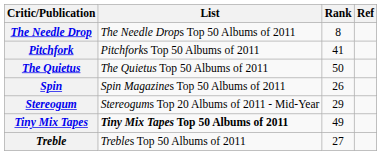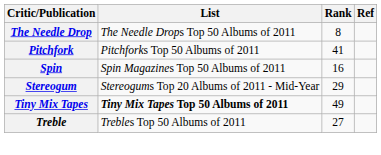 <table class="wikitable plainrowheaders">
 <tr>
 <th>Critic/Publication</th>
 <th>List</th>
 <th>Rank</th>
 <th>Ref</th>
 </tr>
 <tr>
 <th scope="row"><em><a href='#'>The Needle Drop</a></em></th>
 <td><em>The Needle Drop</em>s Top 50 Albums of 2011</td>
 <td style="text-align:center;">8</td>
 <td style="text-align:center;"></td>
 </tr>
 <tr>
 <th scope="row"><em><a href='#'>Pitchfork</a></em></th>
 <td><em>Pitchfork</em>s Top 50 Albums of 2011</td>
 <td style="text-align:center;">41</td>
 <td style="text-align:center;"></td>
 </tr>
 <tr>
-<th scope="row"><em><a href='#'>The Quietus</a></em></th>
-<td><em>The Quietus</em> Top 50 Albums of 2011</td>
-<td style="text-align:center;">50</td>
-<td style="text-align:center;"></td>
-</tr>
-<tr>
 <th scope="row"><em><a href='#'>Spin</a></em></th>
 <td><em>Spin Magazine</em>s Top 50 Albums of 2011</td>
-<td style="text-align:center;">26</td>
+<td style="text-align:center;">16</td>
 <td style="text-align:center;"></td>
 </tr>
 <tr>
 <th scope="row"><em><a href='#'>Stereogum</a></em></th>
 <td><em>Stereogum</em>s Top 20 Albums of 2011 - Mid-Year</td>
 <td style="text-align:center;">29</td>
 <td style="text-align:center;"></td>
 </tr>
 <tr>
 <th scope="row"><em><a href='#'>Tiny Mix Tapes</a></em></th>
 <td><strong><em>Tiny Mix Tapes</em> Top 50 Albums of 2011</strong></td>
 <td style="text-align:center;">49</td>
 <td style="text-align:center;"></td>
 </tr>
 <tr>
 <th scope="row"><em>Treble</em></th>
 <td><em>Treble</em>s Top 50 Albums of 2011</td>
 <td style="text-align:center;">27</td>
 <td style="text-align:center;"></td>
 </tr>
 </table>
